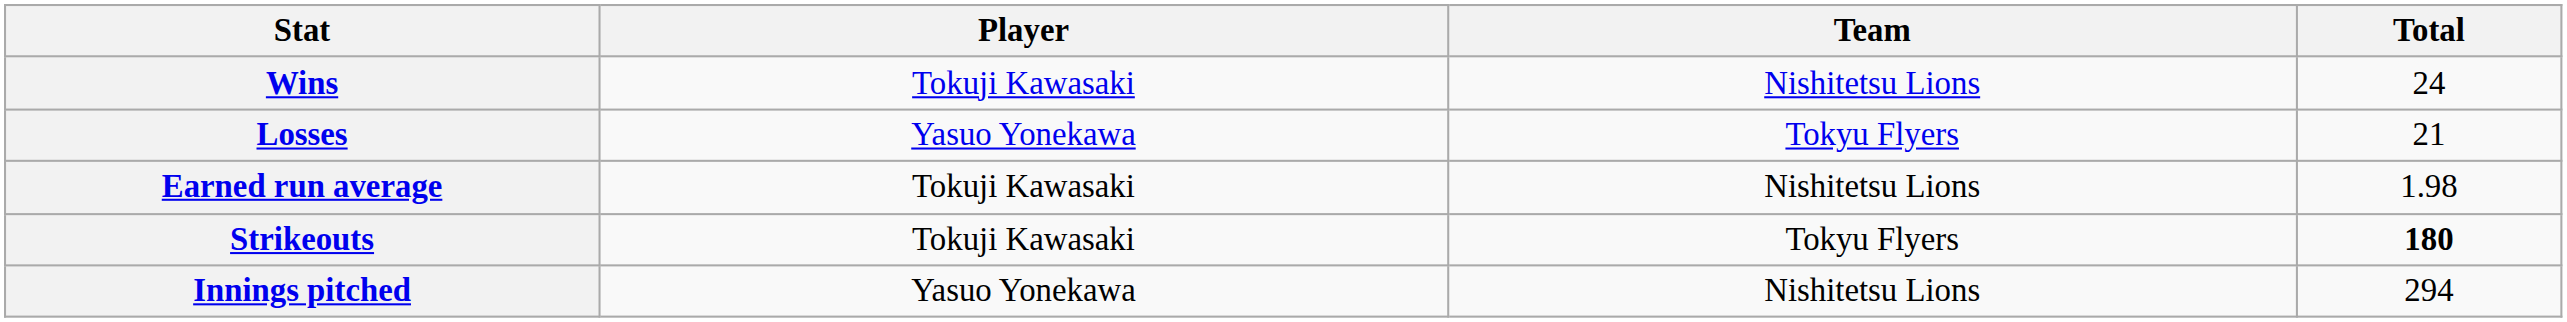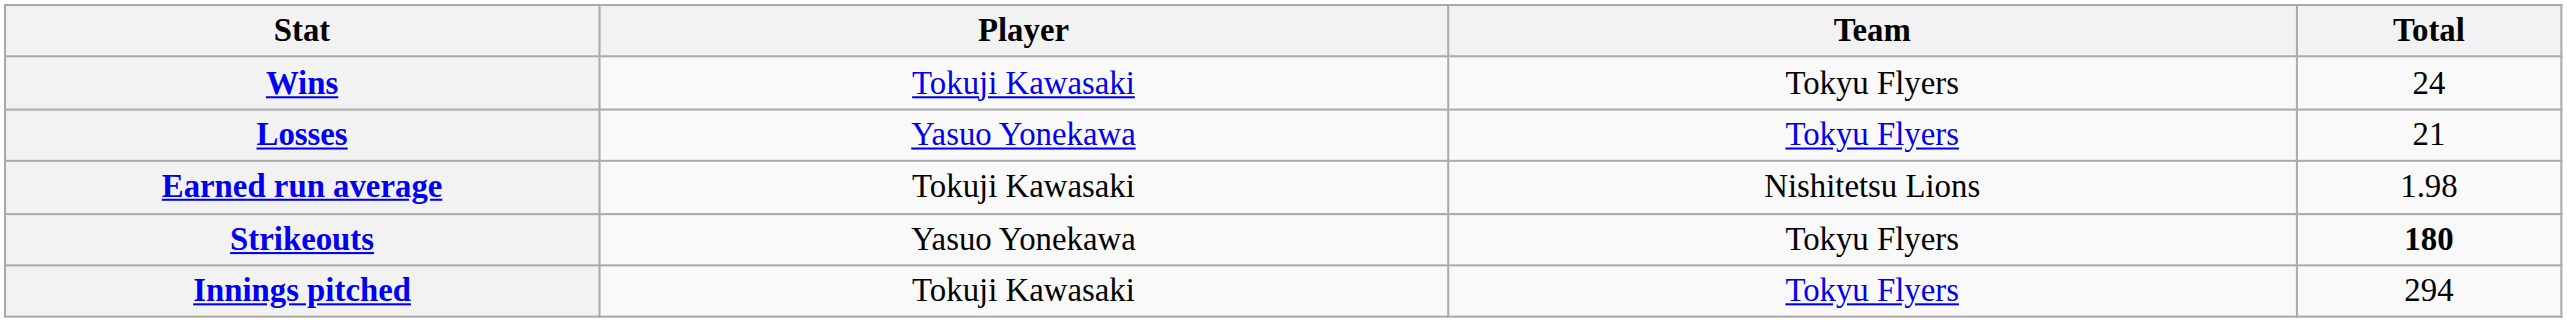 <table class="wikitable" style="text-align:center;">
 <tr>
 <th scope="col" width="7%">Stat</th>
 <th scope="col" width="10%">Player</th>
 <th scope="col" width="10%">Team</th>
 <th scope="col" width="3%">Total</th>
 </tr>
 <tr>
 <th scope="row" style="text-align:center;"><a href='#'>Wins</a></th>
 <td><a href='#'>Tokuji Kawasaki</a></td>
-<td><a href='#'>Nishitetsu Lions</a></td>
+<td>Tokyu Flyers</td>
 <td>24</td>
 </tr>
 <tr>
 <th scope="row" style="text-align:center;"><a href='#'>Losses</a></th>
 <td><a href='#'>Yasuo Yonekawa</a></td>
 <td><a href='#'>Tokyu Flyers</a></td>
 <td>21</td>
 </tr>
 <tr>
 <th scope="row" style="text-align:center;"><a href='#'>Earned run average</a></th>
 <td>Tokuji Kawasaki</td>
 <td>Nishitetsu Lions</td>
 <td>1.98</td>
 </tr>
 <tr>
 <th scope="row" style="text-align:center;"><a href='#'>Strikeouts</a></th>
-<td>Tokuji Kawasaki</td>
+<td>Yasuo Yonekawa</td>
 <td>Tokyu Flyers</td>
 <td><strong>180</strong></td>
 </tr>
 <tr>
 <th scope="row" style="text-align:center;"><a href='#'>Innings pitched</a></th>
-<td>Yasuo Yonekawa</td>
-<td>Nishitetsu Lions</td>
+<td>Tokuji Kawasaki</td>
+<td><a href='#'>Tokyu Flyers</a></td>
 <td>294</td>
 </tr>
 </table>
